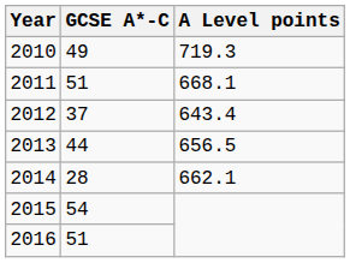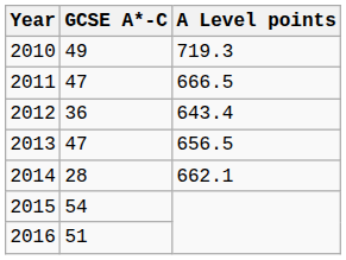 <table class="wikitable">
 <tr>
 <th>Year</th>
 <th>GCSE A*-C</th>
 <th>A Level points</th>
 </tr>
 <tr>
 <td>2010</td>
 <td>49</td>
 <td>719.3</td>
 </tr>
 <tr>
 <td>2011</td>
-<td>51</td>
-<td>668.1</td>
+<td>47</td>
+<td>666.5</td>
 </tr>
 <tr>
 <td>2012</td>
-<td>37</td>
+<td>36</td>
 <td>643.4</td>
 </tr>
 <tr>
 <td>2013</td>
-<td>44</td>
+<td>47</td>
 <td>656.5</td>
 </tr>
 <tr>
 <td>2014</td>
 <td>28</td>
 <td>662.1</td>
 </tr>
 <tr>
 <td>2015</td>
 <td>54</td>
 </tr>
 <tr>
 <td>2016</td>
 <td>51</td>
 </tr>
 </table>
